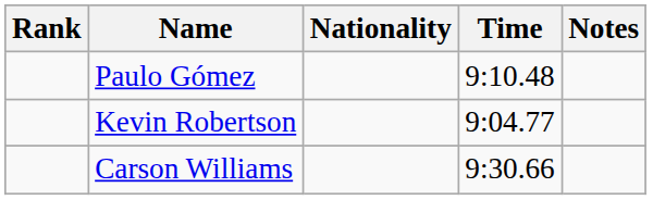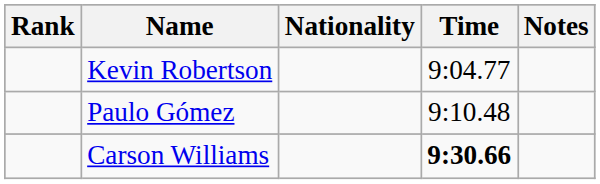 <table class="wikitable sortable" style="text-align:center">
 <tr>
 <th>Rank</th>
 <th>Name</th>
 <th>Nationality</th>
 <th>Time</th>
 <th>Notes</th>
 </tr>
 <tr>
 <td></td>
+<td align=left><a href='#'>Kevin Robertson</a></td>
+<td align=left></td>
+<td>9:04.77</td>
+<td></td>
+</tr>
+<tr>
+<td></td>
 <td align=left><a href='#'>Paulo Gómez</a></td>
 <td align=left></td>
 <td>9:10.48</td>
 <td></td>
 </tr>
 <tr>
 <td></td>
-<td align=left><a href='#'>Kevin Robertson</a></td>
-<td align=left></td>
-<td>9:04.77</td>
-<td></td>
-</tr>
-<tr>
-<td></td>
 <td align=left><a href='#'>Carson Williams</a></td>
 <td align=left></td>
-<td>9:30.66</td>
+<td><strong>9:30.66</strong></td>
 <td></td>
 </tr>
 </table>
